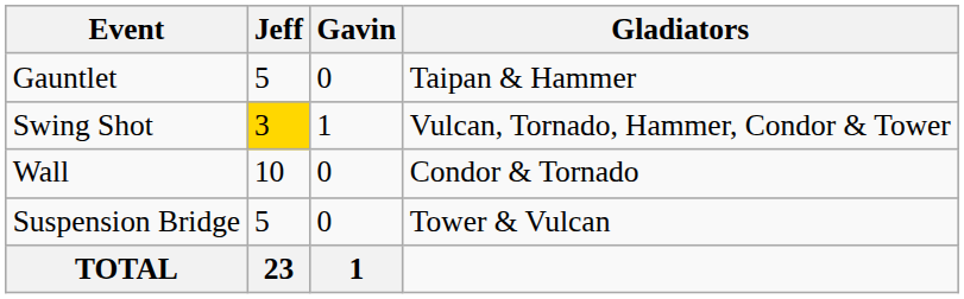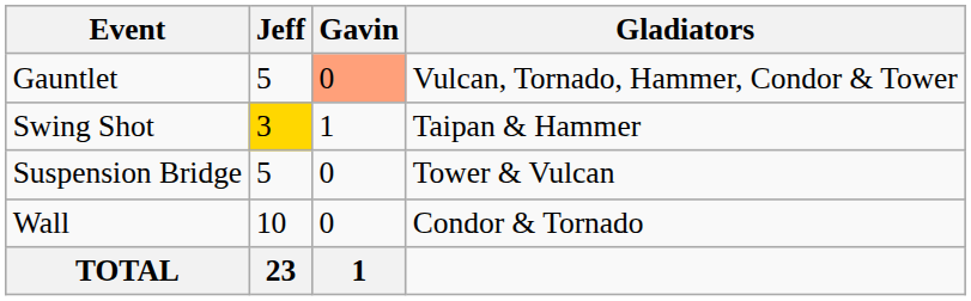 <table class="wikitable">
 <tr>
 <th>Event</th>
 <th>Jeff</th>
 <th>Gavin</th>
 <th>Gladiators</th>
 </tr>
 <tr>
 <td>Gauntlet</td>
 <td>5</td>
-<td>0</td>
-<td>Taipan & Hammer</td>
+<td style="background: lightsalmon;">0</td>
+<td>Vulcan, Tornado, Hammer, Condor & Tower</td>
 </tr>
 <tr>
 <td>Swing Shot</td>
 <td style="background: gold;">3</td>
 <td>1</td>
-<td>Vulcan, Tornado, Hammer, Condor & Tower</td>
+<td>Taipan & Hammer</td>
+</tr>
+<tr>
+<td>Suspension Bridge</td>
+<td>5</td>
+<td>0</td>
+<td>Tower & Vulcan</td>
 </tr>
 <tr>
 <td>Wall</td>
 <td>10</td>
 <td>0</td>
 <td>Condor & Tornado</td>
 </tr>
 <tr>
-<td>Suspension Bridge</td>
-<td>5</td>
-<td>0</td>
-<td>Tower & Vulcan</td>
-</tr>
-<tr>
 <th>TOTAL</th>
 <th>23</th>
 <th>1</th>
 </tr>
 </table>
